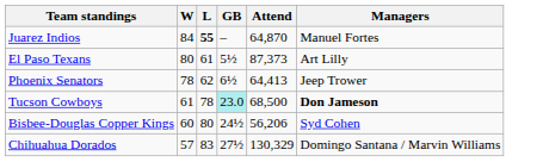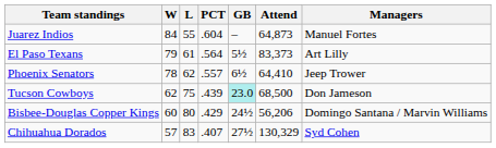 <table class="wikitable">
 <tr>
 <th>Team standings</th>
 <th>W</th>
 <th>L</th>
+<th>PCT</th>
 <th>GB</th>
 <th>Attend</th>
 <th>Managers</th>
 </tr>
 <tr>
 <td><a href='#'>Juarez Indios</a></td>
 <td>84</td>
-<td><strong>55</strong></td>
+<td>55</td>
+<td>.604</td>
 <td>–</td>
-<td>64,870</td>
+<td>64,873</td>
 <td>Manuel Fortes</td>
 </tr>
 <tr>
 <td><a href='#'>El Paso Texans</a></td>
-<td>80</td>
+<td>79</td>
 <td>61</td>
+<td>.564</td>
 <td>5½</td>
-<td>87,373</td>
+<td>83,373</td>
 <td>Art Lilly</td>
 </tr>
 <tr>
 <td><a href='#'>Phoenix Senators</a></td>
 <td>78</td>
 <td>62</td>
+<td>.557</td>
 <td>6½</td>
-<td>64,413</td>
+<td>64,410</td>
 <td>Jeep Trower</td>
 </tr>
 <tr>
 <td><a href='#'>Tucson Cowboys</a></td>
-<td>61</td>
-<td>78</td>
+<td>62</td>
+<td>75</td>
+<td>.439</td>
 <td style="background: paleturquoise;">23.0</td>
 <td>68,500</td>
-<td><strong>Don Jameson</strong></td>
+<td>Don Jameson</td>
 </tr>
 <tr>
 <td><a href='#'>Bisbee-Douglas Copper Kings</a></td>
 <td>60</td>
 <td>80</td>
+<td>.429</td>
 <td>24½</td>
 <td>56,206</td>
-<td><a href='#'>Syd Cohen</a></td>
+<td>Domingo Santana / Marvin Williams</td>
 </tr>
 <tr>
 <td><a href='#'>Chihuahua Dorados</a></td>
 <td>57</td>
 <td>83</td>
+<td>.407</td>
 <td>27½</td>
 <td>130,329</td>
-<td>Domingo Santana / Marvin Williams</td>
+<td><a href='#'>Syd Cohen</a></td>
 </tr>
 </table>
